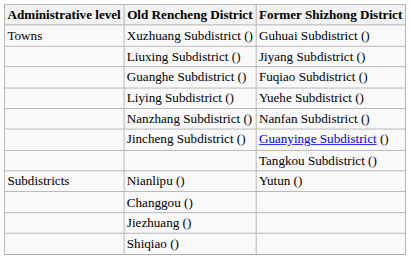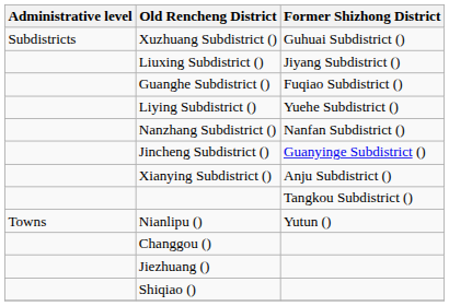 <table class="wikitable">
 <tr>
 <th>Administrative level</th>
 <th>Old Rencheng District</th>
 <th>Former Shizhong District</th>
 </tr>
 <tr>
-<td>Towns</td>
+<td>Subdistricts</td>
 <td>Xuzhuang Subdistrict ()</td>
 <td>Guhuai Subdistrict ()</td>
 </tr>
 <tr>
 <td></td>
 <td>Liuxing Subdistrict ()</td>
 <td>Jiyang Subdistrict ()</td>
 </tr>
 <tr>
 <td></td>
 <td>Guanghe Subdistrict ()</td>
 <td>Fuqiao Subdistrict ()</td>
 </tr>
 <tr>
 <td></td>
 <td>Liying Subdistrict ()</td>
 <td>Yuehe Subdistrict ()</td>
 </tr>
 <tr>
 <td></td>
 <td>Nanzhang Subdistrict ()</td>
 <td>Nanfan Subdistrict ()</td>
 </tr>
 <tr>
 <td></td>
 <td>Jincheng Subdistrict ()</td>
 <td><a href='#'>Guanyinge Subdistrict</a> ()</td>
 </tr>
 <tr>
 <td></td>
+<td>Xianying Subdistrict ()</td>
+<td>Anju Subdistrict ()</td>
+</tr>
+<tr>
+<td></td>
 <td></td>
 <td>Tangkou Subdistrict ()</td>
 </tr>
 <tr>
-<td>Subdistricts</td>
+<td>Towns</td>
 <td>Nianlipu ()</td>
 <td>Yutun ()</td>
 </tr>
 <tr>
 <td></td>
 <td>Changgou ()</td>
 <td></td>
 </tr>
 <tr>
 <td></td>
 <td>Jiezhuang ()</td>
 <td></td>
 </tr>
 <tr>
 <td></td>
 <td>Shiqiao ()</td>
 <td></td>
 </tr>
 <tr>
 </tr>
 </table>
